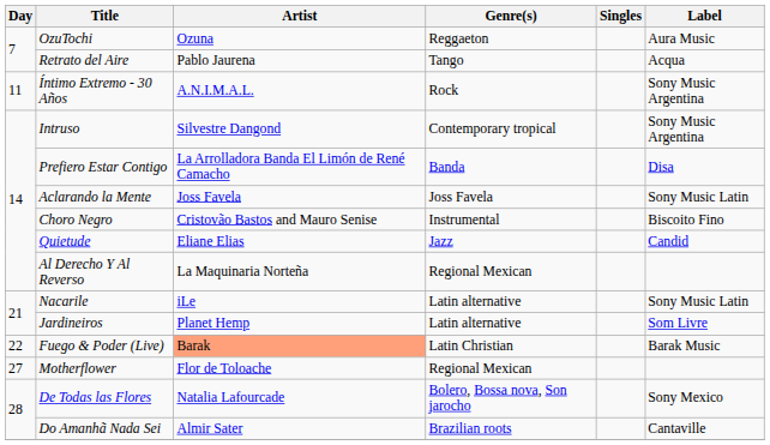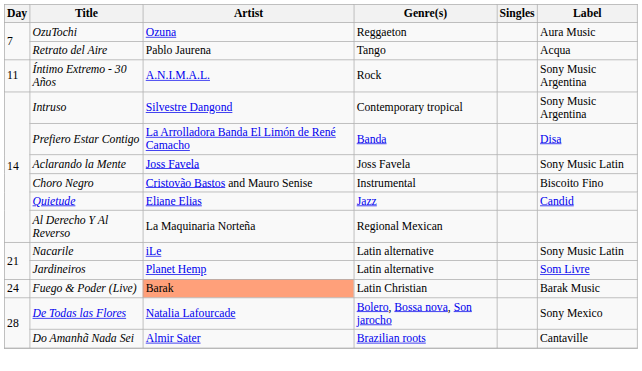 <table class="wikitable sortable" style="text-align: left;">
 <tr>
 <th>Day</th>
 <th>Title</th>
 <th>Artist</th>
 <th>Genre(s)</th>
 <th>Singles</th>
 <th>Label</th>
 </tr>
 <tr>
 <td rowspan="2">7</td>
 <td><em>OzuTochi </em></td>
 <td><a href='#'>Ozuna</a></td>
 <td>Reggaeton</td>
 <td></td>
 <td>Aura Music</td>
 </tr>
 <tr>
 <td><em>Retrato del Aire</em></td>
 <td>Pablo Jaurena</td>
 <td>Tango</td>
 <td></td>
 <td>Acqua</td>
 </tr>
 <tr>
 <td>11</td>
 <td><em>Íntimo Extremo - 30 Años</em></td>
 <td><a href='#'>A.N.I.M.A.L.</a></td>
 <td>Rock</td>
 <td></td>
 <td>Sony Music Argentina</td>
 </tr>
 <tr>
 <td rowspan="6">14</td>
 <td><em>Intruso </em></td>
 <td><a href='#'>Silvestre Dangond</a></td>
 <td>Contemporary tropical</td>
 <td></td>
 <td>Sony Music Argentina</td>
 </tr>
 <tr>
 <td><em>Prefiero Estar Contigo</em></td>
 <td><a href='#'>La Arrolladora Banda El Limón de René Camacho</a></td>
 <td><a href='#'>Banda</a></td>
 <td></td>
 <td><a href='#'>Disa</a></td>
 </tr>
 <tr>
 <td><em>Aclarando la Mente</em></td>
 <td><a href='#'>Joss Favela</a></td>
 <td>Joss Favela</td>
 <td></td>
 <td>Sony Music Latin</td>
 </tr>
 <tr>
 <td><em>Choro Negro</em></td>
 <td><a href='#'>Cristovão Bastos</a> and Mauro Senise</td>
 <td>Instrumental</td>
 <td></td>
 <td>Biscoito Fino</td>
 </tr>
 <tr>
 <td><em><a href='#'>Quietude</a></em></td>
 <td><a href='#'>Eliane Elias</a></td>
 <td><a href='#'>Jazz</a></td>
 <td></td>
 <td><a href='#'>Candid</a></td>
 </tr>
 <tr>
 <td><em>Al Derecho Y Al Reverso</em></td>
 <td>La Maquinaria Norteña</td>
 <td>Regional Mexican</td>
 <td></td>
 <td></td>
 </tr>
 <tr>
 <td rowspan="2">21</td>
 <td><em>Nacarile</em></td>
 <td><a href='#'>iLe</a></td>
 <td>Latin alternative</td>
 <td></td>
 <td>Sony Music Latin</td>
 </tr>
 <tr>
 <td><em>Jardineiros </em></td>
 <td><a href='#'>Planet Hemp</a></td>
 <td>Latin alternative</td>
 <td></td>
 <td><a href='#'>Som Livre</a></td>
 </tr>
 <tr>
-<td>22</td>
+<td>24</td>
 <td><em>Fuego & Poder (Live)</em></td>
 <td style="background: lightsalmon;">Barak</td>
 <td>Latin Christian</td>
 <td></td>
 <td>Barak Music</td>
-</tr>
-<tr>
-<td>27</td>
-<td><em>Motherflower</em></td>
-<td><a href='#'>Flor de Toloache</a></td>
-<td>Regional Mexican</td>
-<td></td>
-<td></td>
 </tr>
 <tr>
 <td rowspan="2">28</td>
 <td><em><a href='#'>De Todas las Flores</a></em></td>
 <td><a href='#'>Natalia Lafourcade</a></td>
 <td><a href='#'>Bolero</a>, <a href='#'>Bossa nova</a>, <a href='#'>Son jarocho</a></td>
 <td></td>
 <td>Sony Mexico</td>
 </tr>
 <tr>
 <td><em>Do Amanhã Nada Sei</em></td>
 <td><a href='#'>Almir Sater</a></td>
 <td><a href='#'>Brazilian roots</a></td>
 <td></td>
 <td>Cantaville</td>
 </tr>
 <tr>
 </tr>
 </table>
